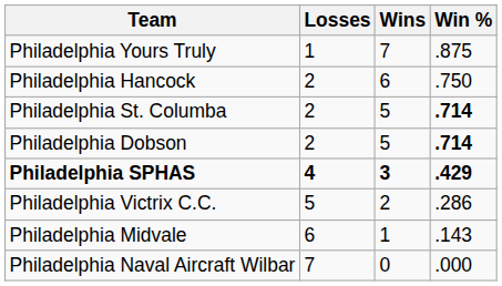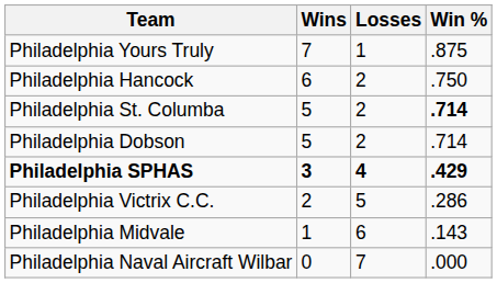 <table class="wikitable">
 <tr>
 <th>Team</th>
+<th>Wins</th>
 <th>Losses</th>
-<th>Wins</th>
 <th>Win %</th>
 </tr>
 <tr>
 <td>Philadelphia Yours Truly</td>
+<td>7</td>
 <td>1</td>
-<td>7</td>
 <td>.875</td>
 </tr>
 <tr>
 <td>Philadelphia Hancock</td>
+<td>6</td>
 <td>2</td>
-<td>6</td>
 <td>.750</td>
 </tr>
 <tr>
 <td>Philadelphia St. Columba</td>
+<td>5</td>
 <td>2</td>
-<td>5</td>
 <td><strong>.714</strong></td>
 </tr>
 <tr>
 <td>Philadelphia Dobson</td>
+<td>5</td>
 <td>2</td>
-<td>5</td>
-<td><strong>.714</strong></td>
+<td>.714</td>
 </tr>
 <tr>
 <td><strong>Philadelphia SPHAS</strong></td>
+<td><strong>3</strong></td>
 <td><strong>4</strong></td>
-<td><strong>3</strong></td>
 <td><strong>.429</strong></td>
 </tr>
 <tr>
 <td>Philadelphia Victrix C.C.</td>
+<td>2</td>
 <td>5</td>
-<td>2</td>
 <td>.286</td>
 </tr>
 <tr>
 <td>Philadelphia Midvale</td>
+<td>1</td>
 <td>6</td>
-<td>1</td>
 <td>.143</td>
 </tr>
 <tr>
 <td>Philadelphia Naval Aircraft Wilbar</td>
+<td>0</td>
 <td>7</td>
-<td>0</td>
 <td>.000</td>
 </tr>
 </table>
